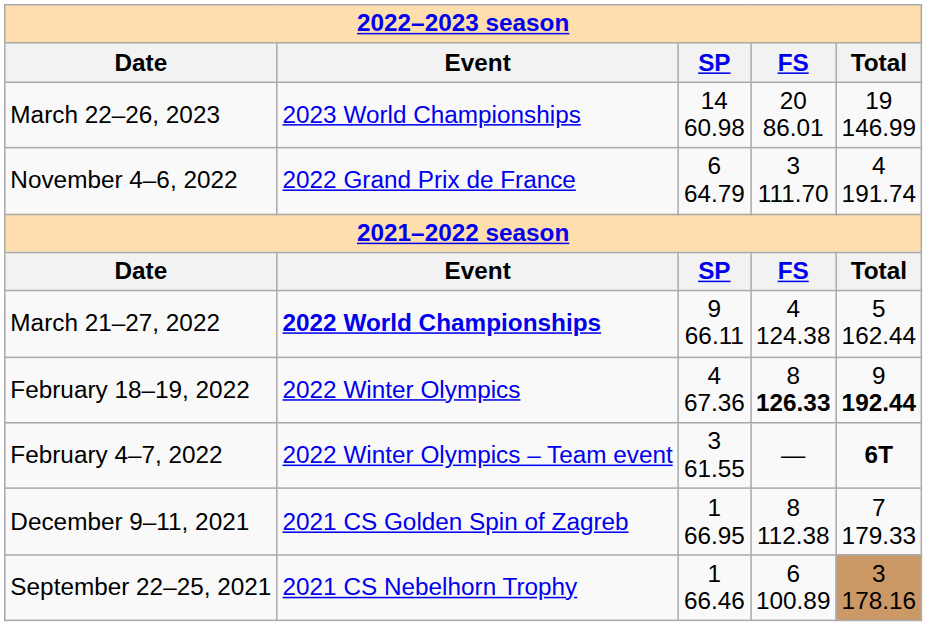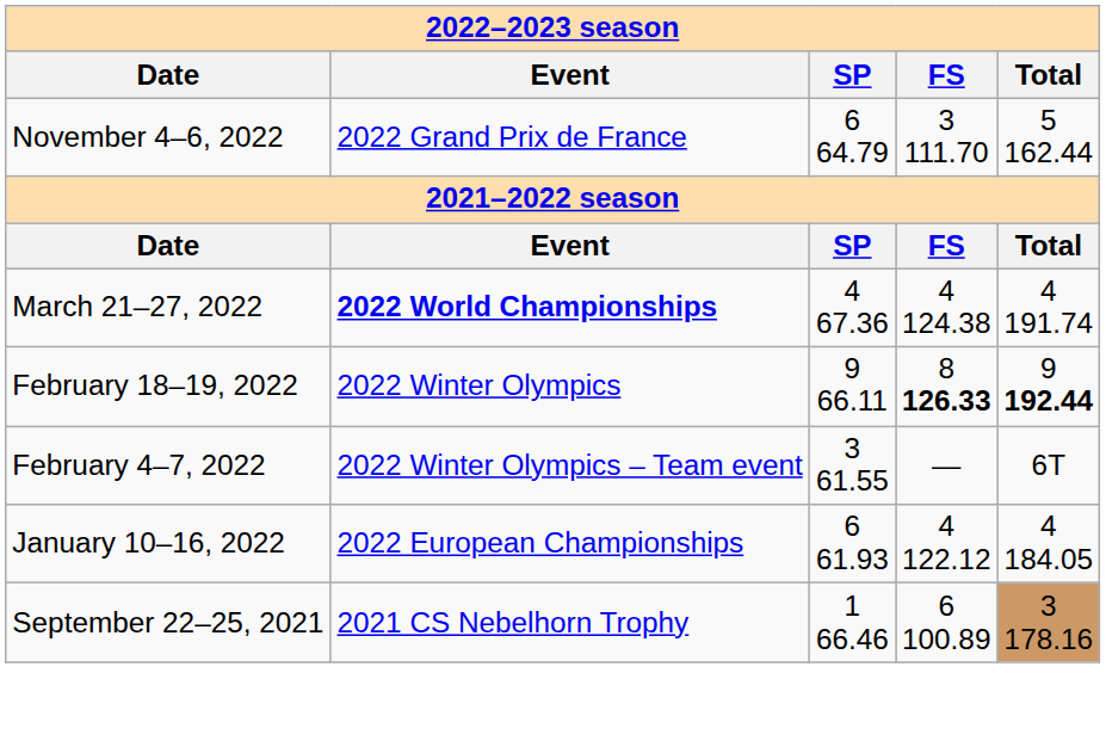 <table class="wikitable">
 <tr>
 <td style="background-color: #ffdead; " colspan=5 align=center><a href='#'><strong>2022–2023 season</strong></a></td>
 </tr>
 <tr>
 <th>Date</th>
 <th>Event</th>
 <th><a href='#'>SP</a></th>
 <th><a href='#'>FS</a></th>
 <th>Total</th>
 </tr>
 <tr>
-<td>March 22–26, 2023</td>
-<td><a href='#'>2023 World Championships</a></td>
-<td align=center>14 <br> 60.98</td>
-<td align=center>20 <br> 86.01</td>
-<td align=center>19 <br> 146.99</td>
-</tr>
-<tr>
 <td>November 4–6, 2022</td>
 <td><a href='#'>2022 Grand Prix de France</a></td>
 <td align=center>6 <br> 64.79</td>
 <td align=center>3 <br> 111.70</td>
-<td align=center>4 <br> 191.74</td>
+<td align=center>5 <br> 162.44</td>
 </tr>
 <tr>
 <td style="background-color: #ffdead; " colspan=5 align=center><a href='#'><strong>2021–2022 season</strong></a></td>
 </tr>
 <tr>
 <th>Date</th>
 <th>Event</th>
 <th><a href='#'>SP</a></th>
 <th><a href='#'>FS</a></th>
 <th>Total</th>
 </tr>
 <tr>
 <td>March 21–27, 2022</td>
 <td><strong><a href='#'>2022 World Championships</a></strong></td>
-<td align=center>9 <br> 66.11</td>
+<td align=center>4 <br> 67.36</td>
 <td align=center>4 <br> 124.38</td>
-<td align=center>5 <br> 162.44</td>
+<td align=center>4 <br> 191.74</td>
 </tr>
 <tr>
 <td>February 18–19, 2022</td>
 <td><a href='#'>2022 Winter Olympics</a></td>
-<td align=center>4 <br> 67.36</td>
+<td align=center>9 <br> 66.11</td>
 <td align=center>8 <br> <strong>126.33</strong></td>
 <td align=center>9 <br> <strong>192.44</strong></td>
 </tr>
 <tr>
 <td>February 4–7, 2022</td>
 <td><a href='#'>2022 Winter Olympics – Team event</a></td>
 <td align=center>3 <br> 61.55</td>
 <td align=center>—</td>
-<td align=center><strong>6T</strong></td>
+<td align=center>6T</td>
 </tr>
 <tr>
-<td>December 9–11, 2021</td>
-<td><a href='#'>2021 CS Golden Spin of Zagreb</a></td>
-<td align=center>1 <br> 66.95</td>
-<td align=center>8 <br> 112.38</td>
-<td align=center>7 <br> 179.33</td>
+<td>January 10–16, 2022</td>
+<td><a href='#'>2022 European Championships</a></td>
+<td align=center>6 <br> 61.93</td>
+<td align=center>4 <br> 122.12</td>
+<td align=center>4 <br> 184.05</td>
 </tr>
 <tr>
 <td>September 22–25, 2021</td>
 <td><a href='#'>2021 CS Nebelhorn Trophy</a></td>
 <td align=center>1 <br> 66.46</td>
 <td align=center>6 <br> 100.89</td>
 <td align=center bgcolor=cc9966>3 <br> 178.16</td>
 </tr>
 </table>
